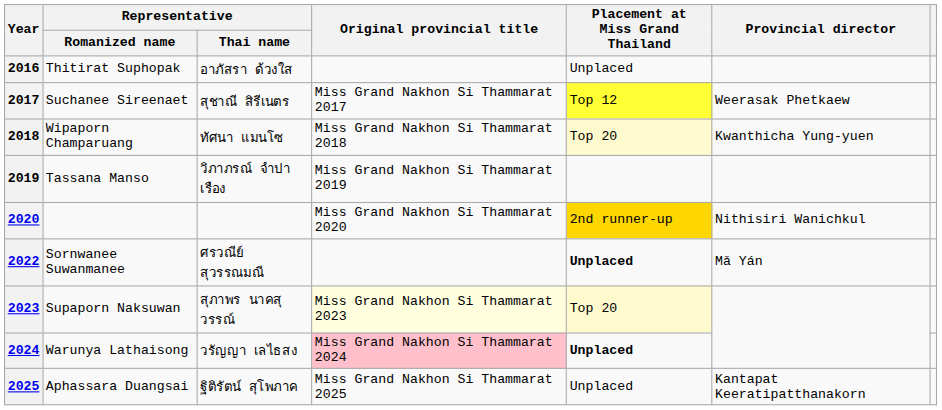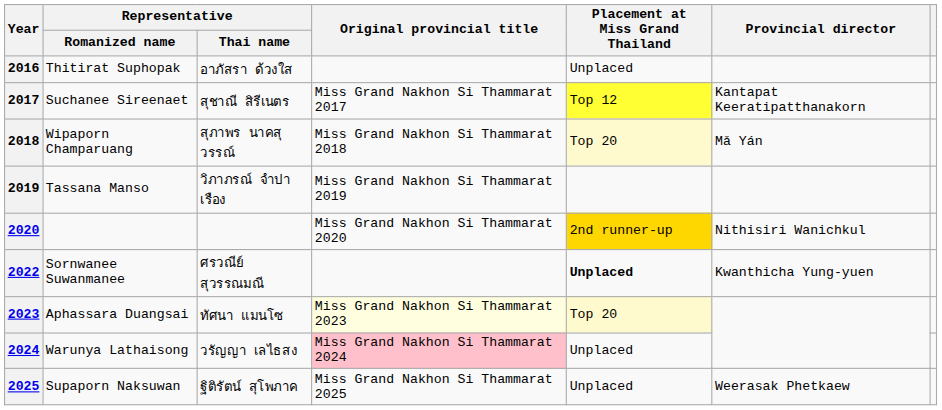 <table class="wikitable defaultcenter col2left col3left col6left" style="font-size:95%;">
 <tr>
 <th rowspan=2>Year</th>
 <th colspan=2>Representative</th>
 <th rowspan=2>Original provincial title</th>
 <th rowspan=2>Placement at<br>Miss Grand Thailand</th>
 <th rowspan=2>Provincial director</th>
 <th rowspan=2></th>
 </tr>
 <tr>
 <th>Romanized name</th>
 <th>Thai name</th>
 </tr>
 <tr>
 <th>2016</th>
 <td>Thitirat Suphopak</td>
 <td>อาภัสรา ด้วงใส</td>
 <td></td>
 <td>Unplaced</td>
 <td></td>
 <td></td>
 </tr>
 <tr>
 <th>2017</th>
 <td>Suchanee Sireenaet</td>
 <td>สุชาณี สิรีเนตร</td>
 <td>Miss Grand Nakhon Si Thammarat 2017</td>
 <td bgcolor=#FFFF33>Top 12</td>
-<td>Weerasak Phetkaew</td>
+<td>Kantapat Keeratipatthanakorn</td>
 <td></td>
 </tr>
 <tr>
 <th>2018</th>
 <td>Wipaporn Champaruang</td>
-<td>ทัศนา แมนโซ</td>
+<td>สุภาพร นาคสุวรรณ์</td>
 <td>Miss Grand Nakhon Si Thammarat 2018</td>
 <td bgcolor=#FFFACD>Top 20</td>
-<td>Kwanthicha Yung-yuen</td>
+<td>Mǎ Yán</td>
 <td></td>
 </tr>
 <tr>
 <th>2019</th>
 <td>Tassana Manso</td>
 <td>วิภาภรณ์ จำปาเรือง</td>
 <td>Miss Grand Nakhon Si Thammarat 2019</td>
 <td></td>
 <td></td>
 <td></td>
 </tr>
 <tr>
 <th><a href='#'>2020</a></th>
 <td></td>
 <td></td>
 <td>Miss Grand Nakhon Si Thammarat 2020</td>
 <td bgcolor=gold>2nd runner-up</td>
 <td>Nithisiri Wanichkul</td>
 <td></td>
 </tr>
 <tr>
 <th><a href='#'>2022</a></th>
 <td>Sornwanee Suwanmanee</td>
 <td>ศรวณีย์ สุวรรณมณี</td>
 <td></td>
 <td><strong>Unplaced</strong></td>
-<td>Mǎ Yán</td>
+<td>Kwanthicha Yung-yuen</td>
 <td></td>
 </tr>
 <tr>
 <th><a href='#'>2023</a></th>
-<td>Supaporn Naksuwan</td>
-<td>สุภาพร นาคสุวรรณ์</td>
+<td>Aphassara Duangsai</td>
+<td>ทัศนา แมนโซ</td>
 <td style="background: lightyellow;">Miss Grand Nakhon Si Thammarat 2023</td>
 <td bgcolor=#FFFACD>Top 20</td>
 <td rowspan=2></td>
 <td></td>
 </tr>
 <tr>
 <th><a href='#'>2024</a></th>
 <td>Warunya Lathaisong</td>
 <td>วรัญญา เลไธสง</td>
 <td style="background: pink;">Miss Grand Nakhon Si Thammarat 2024</td>
-<td><strong>Unplaced</strong></td>
+<td>Unplaced</td>
 <td></td>
 </tr>
 <tr>
 <th><a href='#'>2025</a></th>
-<td>Aphassara Duangsai</td>
+<td>Supaporn Naksuwan</td>
 <td>ฐิติรัตน์ สุโพภาค</td>
 <td>Miss Grand Nakhon Si Thammarat 2025</td>
 <td>Unplaced</td>
-<td>Kantapat Keeratipatthanakorn</td>
+<td>Weerasak Phetkaew</td>
 <td></td>
 </tr>
 </table>
